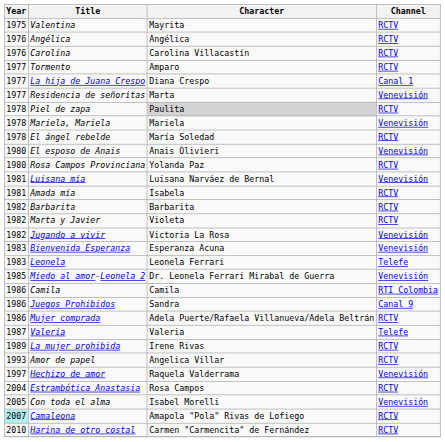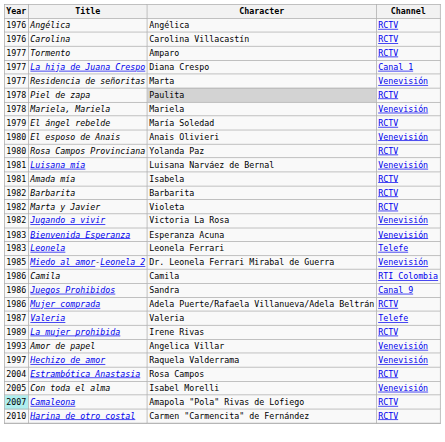 <table class="wikitable" style="font-size: 90%;">
 <tr>
 <th>Year</th>
 <th>Title</th>
 <th>Character</th>
 <th>Channel</th>
-</tr>
-<tr>
-<td>1975</td>
-<td><em>Valentina</em></td>
-<td>Mayrita</td>
-<td><a href='#'>RCTV</a></td>
 </tr>
 <tr>
 <td>1976</td>
 <td><em>Angélica</em></td>
 <td>Angélica</td>
 <td><a href='#'>RCTV</a></td>
 </tr>
 <tr>
 <td>1976</td>
 <td><em>Carolina</em></td>
 <td>Carolina Villacastín</td>
 <td><a href='#'>RCTV</a></td>
 </tr>
 <tr>
 <td>1977</td>
 <td><em>Tormento</em></td>
 <td>Amparo</td>
 <td><a href='#'>RCTV</a></td>
 </tr>
 <tr>
 <td>1977</td>
 <td><em><a href='#'>La hija de Juana Crespo</a></em></td>
 <td>Diana Crespo</td>
 <td><a href='#'>Canal 1</a></td>
 </tr>
 <tr>
 <td>1977</td>
 <td><em>Residencia de señoritas</em></td>
 <td>Marta</td>
 <td><a href='#'>Venevisión</a></td>
 </tr>
 <tr>
 <td>1978</td>
 <td><em>Piel de zapa</em></td>
 <td style="background: lightgrey;">Paulita</td>
 <td><a href='#'>RCTV</a></td>
 </tr>
 <tr>
 <td>1978</td>
 <td><em>Mariela, Mariela</em></td>
 <td>Mariela</td>
 <td><a href='#'>Venevisión</a></td>
 </tr>
 <tr>
-<td>1978</td>
+<td>1979</td>
 <td><em>El ángel rebelde</em></td>
 <td>María Soledad</td>
 <td><a href='#'>RCTV</a></td>
 </tr>
 <tr>
 <td>1980</td>
 <td><em>El esposo de Anais</em></td>
 <td>Anais Olivieri</td>
 <td><a href='#'>Venevisión</a></td>
 </tr>
 <tr>
 <td>1980</td>
 <td><em>Rosa Campos Provinciana</em></td>
 <td>Yolanda Paz</td>
 <td><a href='#'>RCTV</a></td>
 </tr>
 <tr>
 <td>1981</td>
 <td><em><a href='#'>Luisana mía</a></em></td>
 <td>Luisana Narváez de Bernal</td>
 <td><a href='#'>Venevisión</a></td>
 </tr>
 <tr>
 <td>1981</td>
 <td><em>Amada mía</em></td>
 <td>Isabela</td>
 <td><a href='#'>RCTV</a></td>
 </tr>
 <tr>
 <td>1982</td>
 <td><em>Barbarita</em></td>
 <td>Barbarita</td>
 <td><a href='#'>RCTV</a></td>
 </tr>
 <tr>
 <td>1982</td>
 <td><em>Marta y Javier</em></td>
 <td>Violeta</td>
 <td><a href='#'>RCTV</a></td>
 </tr>
 <tr>
 <td>1982</td>
 <td><em><a href='#'>Jugando a vivir</a></em></td>
 <td>Victoria La Rosa</td>
 <td><a href='#'>Venevisión</a></td>
 </tr>
 <tr>
 <td>1983</td>
 <td><em><a href='#'>Bienvenida Esperanza</a></em></td>
 <td>Esperanza Acuna</td>
 <td><a href='#'>Venevisión</a></td>
 </tr>
 <tr>
 <td>1983</td>
 <td><em><a href='#'>Leonela</a></em></td>
 <td>Leonela Ferrari</td>
 <td><a href='#'>Telefe</a></td>
 </tr>
 <tr>
 <td>1985</td>
 <td><em><a href='#'>Miedo al amor</a>-<a href='#'>Leonela 2</a></em></td>
 <td>Dr. Leonela Ferrari Mirabal de Guerra</td>
 <td><a href='#'>Venevisión</a></td>
 </tr>
 <tr>
 <td>1986</td>
 <td><em>Camila</em></td>
 <td>Camila</td>
 <td><a href='#'>RTI Colombia</a></td>
 </tr>
 <tr>
 <td>1986</td>
 <td><em><a href='#'>Juegos Prohibidos</a></em></td>
 <td>Sandra</td>
 <td><a href='#'>Canal 9</a></td>
 </tr>
 <tr>
 <td>1986</td>
 <td><em><a href='#'>Mujer comprada</a></em></td>
 <td>Adela Puerte/Rafaela Villanueva/Adela Beltrán</td>
 <td><a href='#'>RCTV</a></td>
 </tr>
 <tr>
 <td>1987</td>
 <td><em><a href='#'>Valeria</a></em></td>
 <td>Valeria</td>
 <td><a href='#'>Telefe</a></td>
 </tr>
 <tr>
 <td>1989</td>
 <td><em><a href='#'>La mujer prohibida</a></em></td>
 <td>Irene Rivas</td>
 <td><a href='#'>RCTV</a></td>
 </tr>
 <tr>
 <td>1993</td>
 <td><em>Amor de papel</em></td>
 <td>Angelica Villar</td>
-<td><a href='#'>RCTV</a></td>
+<td><a href='#'>Venevisión</a></td>
 </tr>
 <tr>
 <td>1997</td>
 <td><em><a href='#'>Hechizo de amor</a></em></td>
 <td>Raquela Valderrama</td>
 <td><a href='#'>Venevisión</a></td>
 </tr>
 <tr>
 <td>2004</td>
 <td><em><a href='#'>Estrambótica Anastasia</a></em></td>
 <td>Rosa Campos</td>
 <td><a href='#'>RCTV</a></td>
 </tr>
 <tr>
 <td>2005</td>
 <td><em>Con toda el alma</em></td>
 <td>Isabel Morelli</td>
 <td><a href='#'>Venevisión</a></td>
 </tr>
 <tr>
 <td style="background: paleturquoise;">2007</td>
 <td><em><a href='#'>Camaleona</a></em></td>
 <td>Amapola "Pola" Rivas de Lofiego</td>
 <td><a href='#'>RCTV</a></td>
 </tr>
 <tr>
 <td>2010</td>
 <td><em><a href='#'>Harina de otro costal</a></em></td>
 <td>Carmen "Carmencita" de Fernández</td>
 <td><a href='#'>RCTV</a></td>
 </tr>
 <tr>
 </tr>
 </table>
